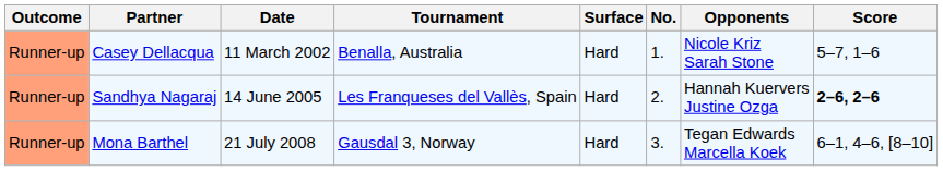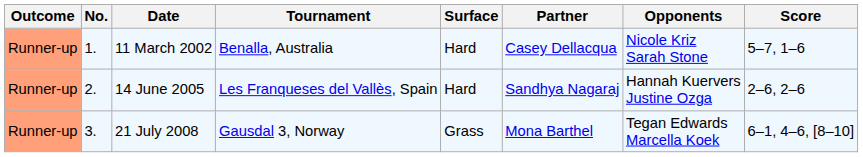 <table class="sortable wikitable" style=font-size:97%>
 <tr>
 <th>Outcome</th>
-<th>Partner</th>
+<th>No.</th>
 <th>Date</th>
 <th>Tournament</th>
 <th>Surface</th>
-<th>No.</th>
+<th>Partner</th>
 <th>Opponents</th>
 <th>Score</th>
 </tr>
 <tr style="background:#f0f8ff;">
 <td style="background:#ffa07a;">Runner-up</td>
-<td> <a href='#'>Casey Dellacqua</a></td>
+<td>1.</td>
 <td>11 March 2002</td>
 <td><a href='#'>Benalla</a>, Australia</td>
 <td>Hard</td>
-<td>1.</td>
+<td> <a href='#'>Casey Dellacqua</a></td>
 <td> <a href='#'>Nicole Kriz</a><br> <a href='#'>Sarah Stone</a></td>
 <td>5–7, 1–6</td>
 </tr>
 <tr style="background:#f0f8ff;">
 <td style="background:#ffa07a;">Runner-up</td>
-<td> <a href='#'>Sandhya Nagaraj</a></td>
+<td>2.</td>
 <td>14 June 2005</td>
 <td><a href='#'>Les Franqueses del Vallès</a>, Spain</td>
 <td>Hard</td>
-<td>2.</td>
+<td> <a href='#'>Sandhya Nagaraj</a></td>
 <td> Hannah Kuervers<br> <a href='#'>Justine Ozga</a></td>
-<td><strong>2–6, 2–6</strong></td>
+<td>2–6, 2–6</td>
 </tr>
 <tr style="background:#f0f8ff;">
 <td style="background:#ffa07a;">Runner-up</td>
-<td> <a href='#'>Mona Barthel</a></td>
+<td>3.</td>
 <td>21 July 2008</td>
 <td><a href='#'>Gausdal</a> 3, Norway</td>
-<td>Hard</td>
-<td>3.</td>
+<td>Grass</td>
+<td> <a href='#'>Mona Barthel</a></td>
 <td> Tegan Edwards<br> <a href='#'>Marcella Koek</a></td>
 <td>6–1, 4–6, [8–10]</td>
 </tr>
 </table>
